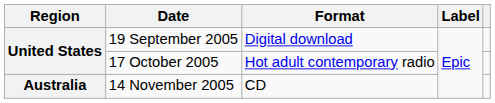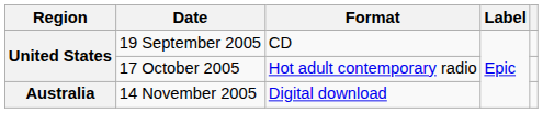 <table class="wikitable plainrowheaders">
 <tr>
 <th scope="col">Region</th>
 <th scope="col">Date</th>
 <th scope="col">Format</th>
 <th scope="col">Label</th>
 <th scope="col"></th>
 </tr>
 <tr>
 <th scope="row" rowspan="2">United States</th>
 <td>19 September 2005</td>
-<td><a href='#'>Digital download</a></td>
+<td>CD</td>
 <td rowspan="3"><a href='#'>Epic</a></td>
 <td></td>
 </tr>
 <tr>
 <td>17 October 2005</td>
 <td><a href='#'>Hot adult contemporary</a> radio</td>
 <td></td>
 </tr>
 <tr>
 <th scope="row">Australia</th>
 <td>14 November 2005</td>
-<td>CD</td>
+<td><a href='#'>Digital download</a></td>
 <td></td>
 </tr>
 </table>
